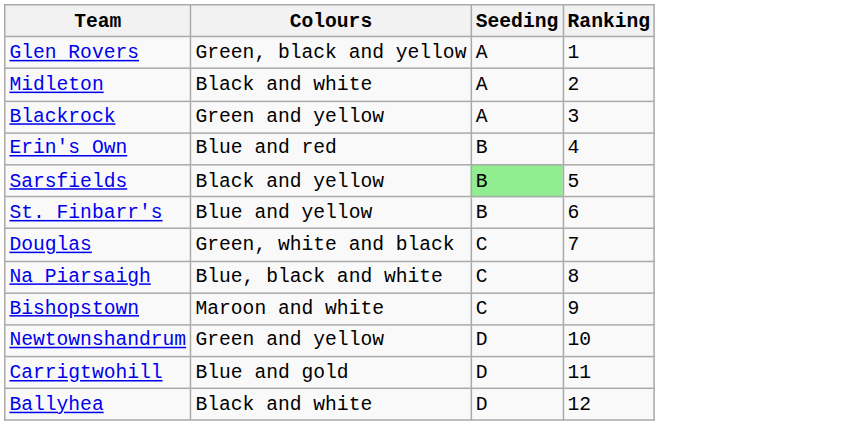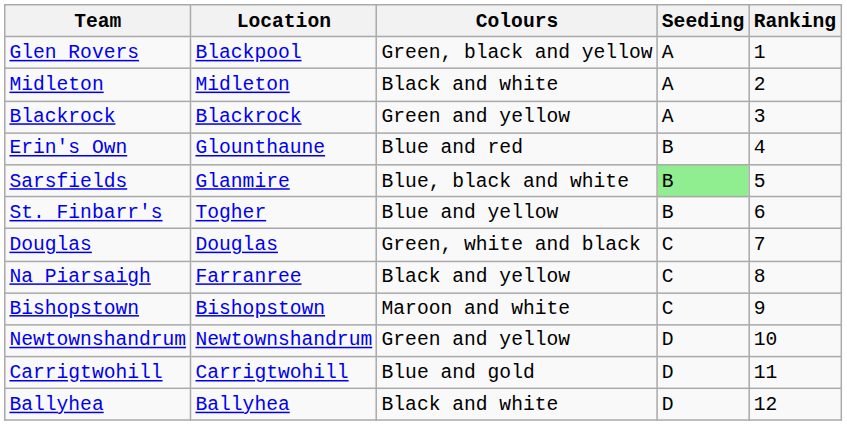 <table class="wikitable sortable">
 <tr>
 <th>Team</th>
+<th>Location</th>
 <th>Colours</th>
 <th>Seeding</th>
 <th>Ranking</th>
 </tr>
 <tr>
 <td><a href='#'>Glen Rovers</a></td>
+<td><a href='#'>Blackpool</a></td>
 <td>Green, black and yellow</td>
 <td>A</td>
 <td>1</td>
 </tr>
 <tr>
+<td><a href='#'>Midleton</a></td>
 <td><a href='#'>Midleton</a></td>
 <td>Black and white</td>
 <td>A</td>
 <td>2</td>
 </tr>
 <tr>
 <td><a href='#'>Blackrock</a></td>
+<td><a href='#'>Blackrock</a></td>
 <td>Green and yellow</td>
 <td>A</td>
 <td>3</td>
 </tr>
 <tr>
 <td><a href='#'>Erin's Own</a></td>
+<td><a href='#'>Glounthaune</a></td>
 <td>Blue and red</td>
 <td>B</td>
 <td>4</td>
 </tr>
 <tr>
 <td><a href='#'>Sarsfields</a></td>
-<td>Black and yellow</td>
+<td><a href='#'>Glanmire</a></td>
+<td>Blue, black and white</td>
 <td style="background: lightgreen;">B</td>
 <td>5</td>
 </tr>
 <tr>
 <td><a href='#'>St. Finbarr's</a></td>
+<td><a href='#'>Togher</a></td>
 <td>Blue and yellow</td>
 <td>B</td>
 <td>6</td>
 </tr>
 <tr>
+<td><a href='#'>Douglas</a></td>
 <td><a href='#'>Douglas</a></td>
 <td>Green, white and black</td>
 <td>C</td>
 <td>7</td>
 </tr>
 <tr>
 <td><a href='#'>Na Piarsaigh</a></td>
-<td>Blue, black and white</td>
+<td><a href='#'>Farranree</a></td>
+<td>Black and yellow</td>
 <td>C</td>
 <td>8</td>
 </tr>
 <tr>
+<td><a href='#'>Bishopstown</a></td>
 <td><a href='#'>Bishopstown</a></td>
 <td>Maroon and white</td>
 <td>C</td>
 <td>9</td>
 </tr>
 <tr>
 <td><a href='#'>Newtownshandrum</a></td>
+<td><a href='#'>Newtownshandrum</a></td>
 <td>Green and yellow</td>
 <td>D</td>
 <td>10</td>
 </tr>
 <tr>
+<td><a href='#'>Carrigtwohill</a></td>
 <td><a href='#'>Carrigtwohill</a></td>
 <td>Blue and gold</td>
 <td>D</td>
 <td>11</td>
 </tr>
 <tr>
 <td><a href='#'>Ballyhea</a></td>
+<td><a href='#'>Ballyhea</a></td>
 <td>Black and white</td>
 <td>D</td>
 <td>12</td>
 </tr>
 </table>
